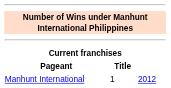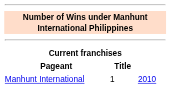 <table class="toccolours" style="width: 20em; font-size:83%; line-height:1.3em; width:30%;">
 <tr>
 <td colspan="3"><hr></td>
 </tr>
 <tr>
 <th colspan="3" style="text-align:center; background:#FFDDCA;">Number of Wins under Manhunt International Philippines</th>
 </tr>
 <tr>
 <td colspan="3"><hr></td>
 </tr>
 <tr>
 <th colspan="3" style="text-align:center;">Current franchises</th>
 </tr>
 <tr>
 <th scope="col">Pageant</th>
 <th>Title</th>
 <th></th>
 </tr>
 <tr>
 <td><a href='#'>Manhunt International</a></td>
 <td>1</td>
-<td><a href='#'>2012</a></td>
+<td><a href='#'>2010</a></td>
 </tr>
 <tr>
 </tr>
 </table>
